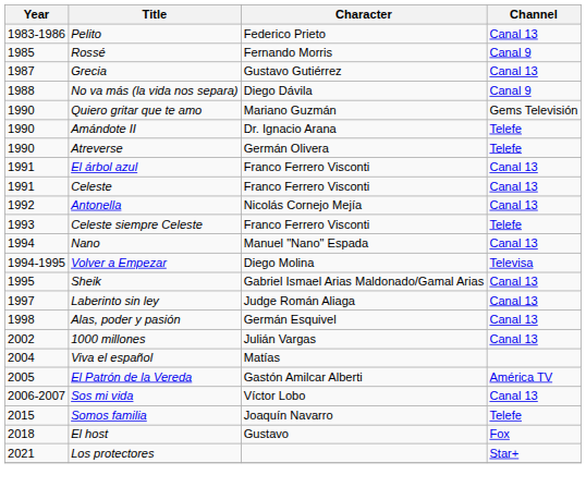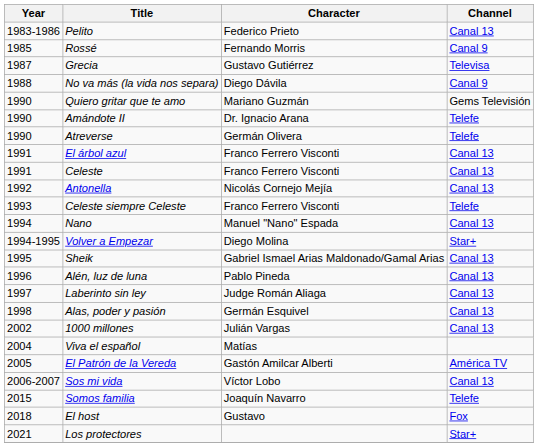 <table class="wikitable" style="font-size: 90%;">
 <tr>
 <th>Year</th>
 <th>Title</th>
 <th>Character</th>
 <th>Channel</th>
 </tr>
 <tr>
 <td>1983-1986</td>
 <td><em>Pelito</em></td>
 <td>Federico Prieto</td>
 <td><a href='#'>Canal 13</a></td>
 </tr>
 <tr>
 <td>1985</td>
 <td><em>Rossé</em></td>
 <td>Fernando Morris</td>
 <td><a href='#'>Canal 9</a></td>
 </tr>
 <tr>
 <td>1987</td>
 <td><em>Grecia</em></td>
 <td>Gustavo Gutiérrez</td>
-<td><a href='#'>Canal 13</a></td>
+<td><a href='#'>Televisa</a></td>
 </tr>
 <tr>
 <td>1988</td>
 <td><em>No va más (la vida nos separa)</em></td>
 <td>Diego Dávila</td>
 <td><a href='#'>Canal 9</a></td>
 </tr>
 <tr>
 <td>1990</td>
 <td><em>Quiero gritar que te amo</em></td>
 <td>Mariano Guzmán</td>
 <td>Gems Televisión</td>
 </tr>
 <tr>
 <td>1990</td>
 <td><em>Amándote II</em></td>
 <td>Dr. Ignacio Arana</td>
 <td><a href='#'>Telefe</a></td>
 </tr>
 <tr>
 <td>1990</td>
 <td><em>Atreverse</em></td>
 <td>Germán Olivera</td>
 <td><a href='#'>Telefe</a></td>
 </tr>
 <tr>
 <td>1991</td>
 <td><em><a href='#'>El árbol azul</a></em></td>
 <td>Franco Ferrero Visconti</td>
 <td><a href='#'>Canal 13</a></td>
 </tr>
 <tr>
 <td>1991</td>
 <td><em>Celeste</em></td>
 <td>Franco Ferrero Visconti</td>
 <td><a href='#'>Canal 13</a></td>
 </tr>
 <tr>
 <td>1992</td>
 <td><em><a href='#'>Antonella</a></em></td>
 <td>Nicolás Cornejo Mejía</td>
 <td><a href='#'>Canal 13</a></td>
 </tr>
 <tr>
 <td>1993</td>
 <td><em>Celeste siempre Celeste</em></td>
 <td>Franco Ferrero Visconti</td>
 <td><a href='#'>Telefe</a></td>
 </tr>
 <tr>
 <td>1994</td>
 <td><em>Nano</em></td>
 <td>Manuel "Nano" Espada</td>
 <td><a href='#'>Canal 13</a></td>
 </tr>
 <tr>
 <td>1994-1995</td>
 <td><em><a href='#'>Volver a Empezar</a></em></td>
 <td>Diego Molina</td>
-<td><a href='#'>Televisa</a></td>
+<td><a href='#'>Star+</a></td>
 </tr>
 <tr>
 <td>1995</td>
 <td><em>Sheik</em></td>
 <td>Gabriel Ismael Arias Maldonado/Gamal Arias</td>
+<td><a href='#'>Canal 13</a></td>
+</tr>
+<tr>
+<td>1996</td>
+<td><em>Alén, luz de luna</em></td>
+<td>Pablo Pineda</td>
 <td><a href='#'>Canal 13</a></td>
 </tr>
 <tr>
 <td>1997</td>
 <td><em>Laberinto sin ley</em></td>
 <td>Judge Román Aliaga</td>
 <td><a href='#'>Canal 13</a></td>
 </tr>
 <tr>
 <td>1998</td>
 <td><em>Alas, poder y pasión</em></td>
 <td>Germán Esquivel</td>
 <td><a href='#'>Canal 13</a></td>
 </tr>
 <tr>
 <td>2002</td>
 <td><em>1000 millones</em></td>
 <td>Julián Vargas</td>
 <td><a href='#'>Canal 13</a></td>
 </tr>
 <tr>
 <td>2004</td>
 <td><em>Viva el español</em></td>
 <td>Matías</td>
 <td></td>
 </tr>
 <tr>
 <td>2005</td>
 <td><em><a href='#'>El Patrón de la Vereda</a></em></td>
 <td>Gastón Amilcar Alberti</td>
 <td><a href='#'>América TV</a></td>
 </tr>
 <tr>
 <td>2006-2007</td>
 <td><em><a href='#'>Sos mi vida</a></em></td>
 <td>Víctor Lobo</td>
 <td><a href='#'>Canal 13</a></td>
 </tr>
 <tr>
 <td>2015</td>
 <td><em><a href='#'>Somos familia</a></em></td>
 <td>Joaquín Navarro</td>
 <td><a href='#'>Telefe</a></td>
 </tr>
 <tr>
 <td>2018</td>
 <td><em>El host</em></td>
 <td>Gustavo</td>
 <td><a href='#'>Fox</a></td>
 </tr>
 <tr>
 <td>2021</td>
 <td><em>Los protectores</em></td>
 <td></td>
 <td><a href='#'>Star+</a></td>
 </tr>
 <tr>
 </tr>
 </table>
